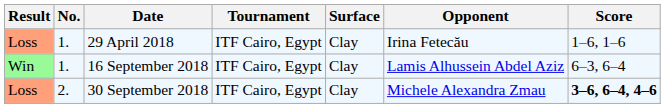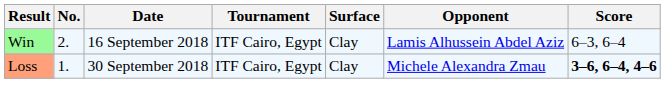 <table class="sortable wikitable">
 <tr>
 <th>Result</th>
 <th>No.</th>
 <th>Date</th>
 <th>Tournament</th>
 <th>Surface</th>
 <th>Opponent</th>
 <th class="unsortable">Score</th>
 </tr>
 <tr style="background:#f0f8ff;">
-<td bgcolor="FFA07A">Loss</td>
-<td>1.</td>
-<td>29 April 2018</td>
-<td>ITF Cairo, Egypt</td>
-<td>Clay</td>
-<td> Irina Fetecău</td>
-<td>1–6, 1–6</td>
-</tr>
-<tr style="background:#f0f8ff;">
 <td style="background:#98fb98;">Win</td>
-<td>1.</td>
+<td>2.</td>
 <td>16 September 2018</td>
 <td>ITF Cairo, Egypt</td>
 <td>Clay</td>
 <td> <a href='#'>Lamis Alhussein Abdel Aziz</a></td>
 <td>6–3, 6–4</td>
 </tr>
 <tr style="background:#f0f8ff;">
 <td bgcolor="FFA07A">Loss</td>
-<td>2.</td>
+<td>1.</td>
 <td>30 September 2018</td>
 <td>ITF Cairo, Egypt</td>
 <td>Clay</td>
 <td> <a href='#'>Michele Alexandra Zmau</a></td>
 <td><strong>3–6, 6–4, 4–6</strong></td>
 </tr>
 </table>
